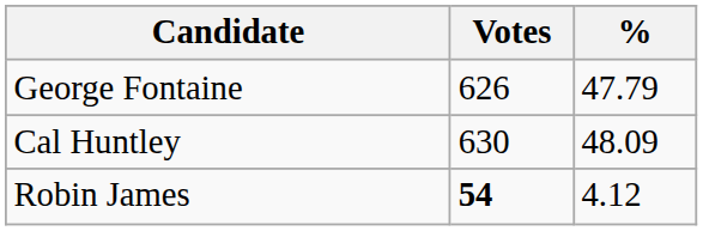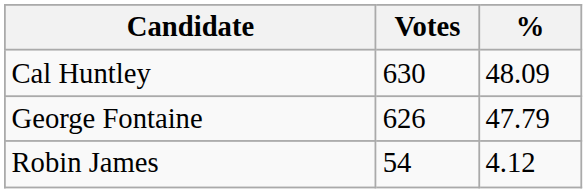 <table class="wikitable sortable">
 <tr>
 <th bgcolor="#DDDDFF" width="200px">Candidate</th>
 <th bgcolor="#DDDDFF" width="50px">Votes</th>
 <th bgcolor="#DDDDFF" width="50px">%</th>
 </tr>
 <tr>
+<td>Cal Huntley</td>
+<td>630</td>
+<td>48.09</td>
+</tr>
+<tr>
 <td>George Fontaine</td>
 <td>626</td>
 <td>47.79</td>
 </tr>
 <tr>
-<td>Cal Huntley</td>
-<td>630</td>
-<td>48.09</td>
-</tr>
-<tr>
 <td>Robin James</td>
-<td><strong>54</strong></td>
+<td>54</td>
 <td>4.12</td>
 </tr>
 </table>
